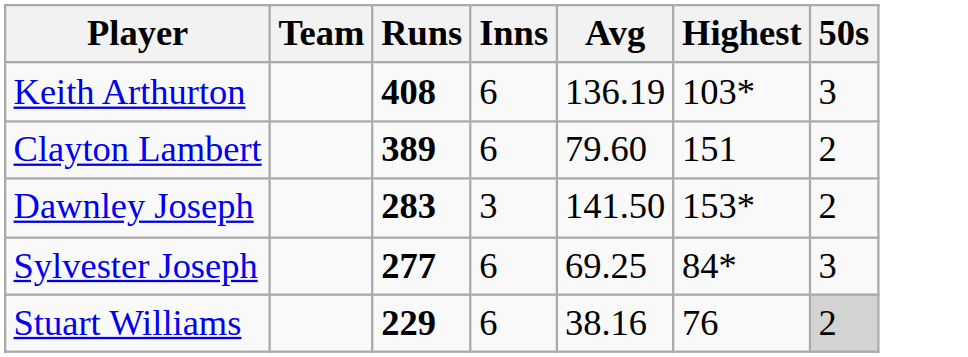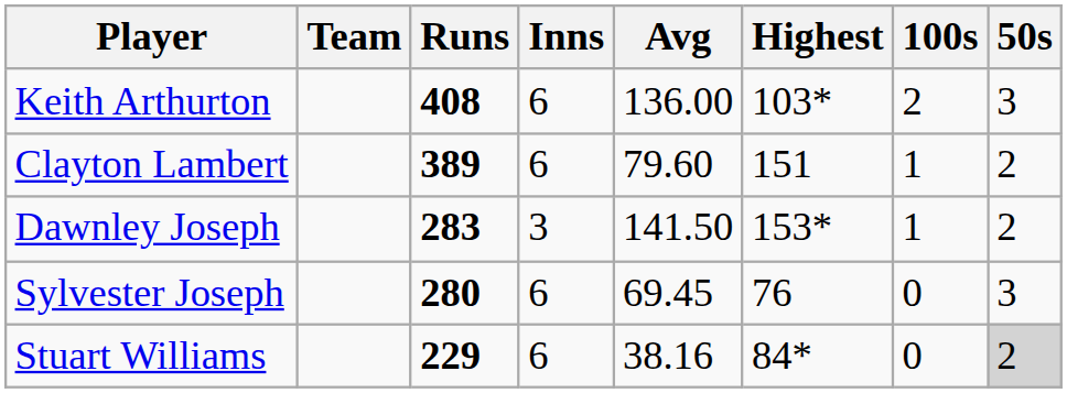 <table class="wikitable">
 <tr>
 <th>Player</th>
 <th>Team</th>
 <th>Runs</th>
 <th>Inns</th>
 <th>Avg</th>
 <th>Highest</th>
+<th>100s</th>
 <th>50s</th>
 </tr>
 <tr>
 <td><a href='#'>Keith Arthurton</a></td>
 <td></td>
 <td><strong>408</strong></td>
 <td>6</td>
-<td>136.19</td>
+<td>136.00</td>
 <td>103*</td>
+<td>2</td>
 <td>3</td>
 </tr>
 <tr>
 <td><a href='#'>Clayton Lambert</a></td>
 <td></td>
 <td><strong>389</strong></td>
 <td>6</td>
 <td>79.60</td>
 <td>151</td>
+<td>1</td>
 <td>2</td>
 </tr>
 <tr>
 <td><a href='#'>Dawnley Joseph</a></td>
 <td></td>
 <td><strong>283</strong></td>
 <td>3</td>
 <td>141.50</td>
 <td>153*</td>
+<td>1</td>
 <td>2</td>
 </tr>
 <tr>
 <td><a href='#'>Sylvester Joseph</a></td>
 <td></td>
-<td><strong>277</strong></td>
+<td><strong>280</strong></td>
 <td>6</td>
-<td>69.25</td>
-<td>84*</td>
+<td>69.45</td>
+<td>76</td>
+<td>0</td>
 <td>3</td>
 </tr>
 <tr>
 <td><a href='#'>Stuart Williams</a></td>
 <td></td>
 <td><strong>229</strong></td>
 <td>6</td>
 <td>38.16</td>
-<td>76</td>
+<td>84*</td>
+<td>0</td>
 <td style="background: lightgrey;">2</td>
 </tr>
 </table>
